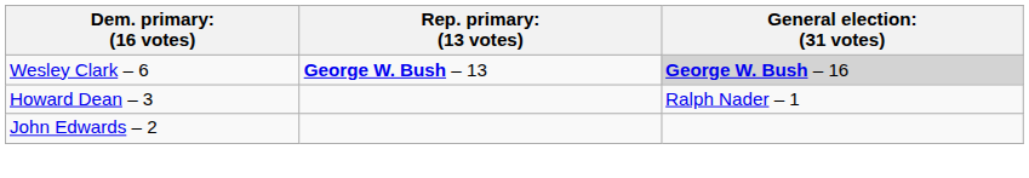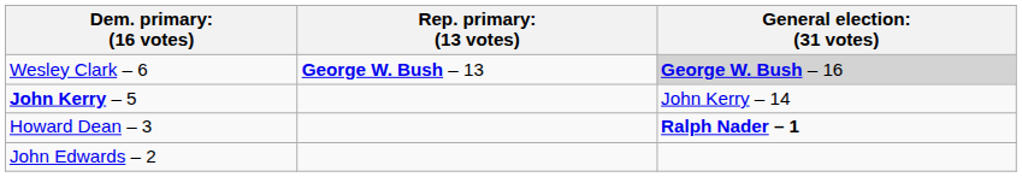 <table class="wikitable" width="70%">
 <tr>
 <th><strong>Dem. primary:</strong><br>(16 votes)</th>
 <th><strong>Rep. primary:</strong><br>(13 votes)</th>
 <th><strong>General election:</strong><br>(31 votes)</th>
 </tr>
 <tr>
 <td><a href='#'>Wesley Clark</a> – 6</td>
 <td><strong><a href='#'>George W. Bush</a></strong> – 13</td>
 <td style="background: lightgrey;"><span><strong><a href='#'>George W. Bush</a></strong> – 16</span></td>
 </tr>
 <tr>
+<td><strong><a href='#'>John Kerry</a></strong> – 5</td>
+<td></td>
+<td><a href='#'>John Kerry</a> – 14</td>
+</tr>
+<tr>
 <td><a href='#'>Howard Dean</a> – 3</td>
 <td></td>
-<td><a href='#'>Ralph Nader</a> – 1</td>
+<td><strong><a href='#'>Ralph Nader</a> – 1</strong></td>
 </tr>
 <tr>
 <td><a href='#'>John Edwards</a> – 2</td>
 <td></td>
 <td></td>
 </tr>
 </table>
